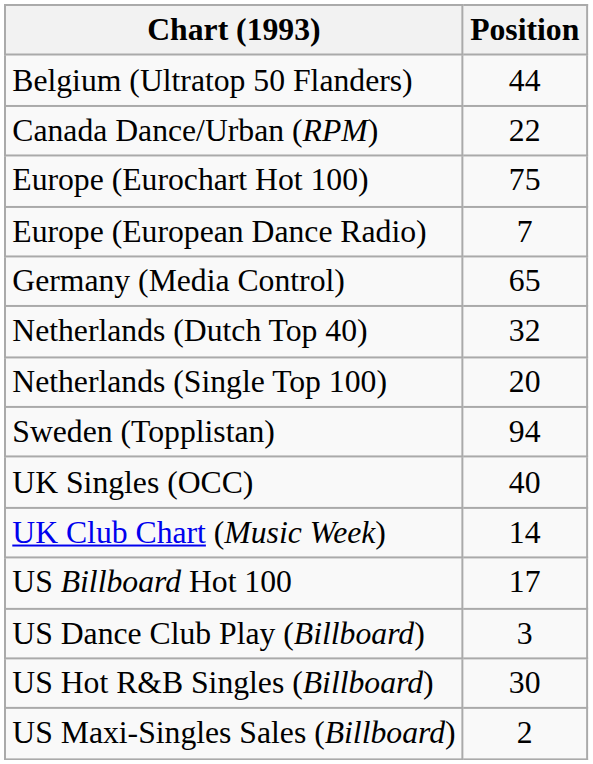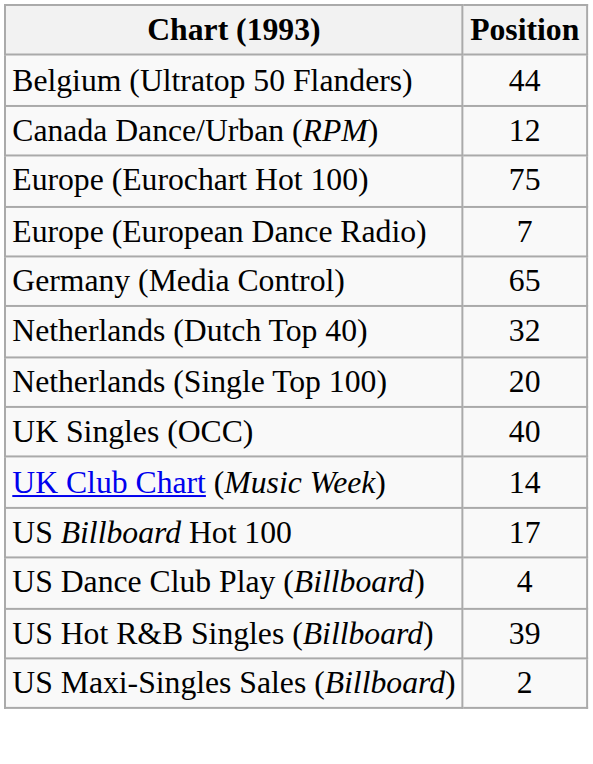 <table class="wikitable sortable">
 <tr>
 <th style="text-align:center;">Chart (1993)</th>
 <th style="text-align:center;">Position</th>
 </tr>
 <tr>
 <td align="left">Belgium (Ultratop 50 Flanders)</td>
 <td style="text-align:center;">44</td>
 </tr>
 <tr>
 <td align="left">Canada Dance/Urban (<em>RPM</em>)</td>
-<td style="text-align:center;">22</td>
+<td style="text-align:center;">12</td>
 </tr>
 <tr>
 <td align="left">Europe (Eurochart Hot 100)</td>
 <td style="text-align:center;">75</td>
 </tr>
 <tr>
 <td align="left">Europe (European Dance Radio)</td>
 <td style="text-align:center;">7</td>
 </tr>
 <tr>
 <td align="left">Germany (Media Control)</td>
 <td style="text-align:center;">65</td>
 </tr>
 <tr>
 <td align="left">Netherlands (Dutch Top 40)</td>
 <td style="text-align:center;">32</td>
 </tr>
 <tr>
 <td align="left">Netherlands (Single Top 100)</td>
 <td style="text-align:center;">20</td>
 </tr>
 <tr>
-<td align="left">Sweden (Topplistan)</td>
-<td style="text-align:center;">94</td>
-</tr>
-<tr>
 <td align="left">UK Singles (OCC)</td>
 <td style="text-align:center;">40</td>
 </tr>
 <tr>
 <td align="left"><a href='#'>UK Club Chart</a> (<em>Music Week</em>)</td>
 <td style="text-align:center;">14</td>
 </tr>
 <tr>
 <td align="left">US <em>Billboard</em> Hot 100</td>
 <td style="text-align:center;">17</td>
 </tr>
 <tr>
 <td align="left">US Dance Club Play (<em>Billboard</em>)</td>
-<td style="text-align:center;">3</td>
+<td style="text-align:center;">4</td>
 </tr>
 <tr>
 <td align="left">US Hot R&B Singles (<em>Billboard</em>)</td>
-<td style="text-align:center;">30</td>
+<td style="text-align:center;">39</td>
 </tr>
 <tr>
 <td align="left">US Maxi-Singles Sales (<em>Billboard</em>)</td>
 <td style="text-align:center;">2</td>
 </tr>
 </table>
